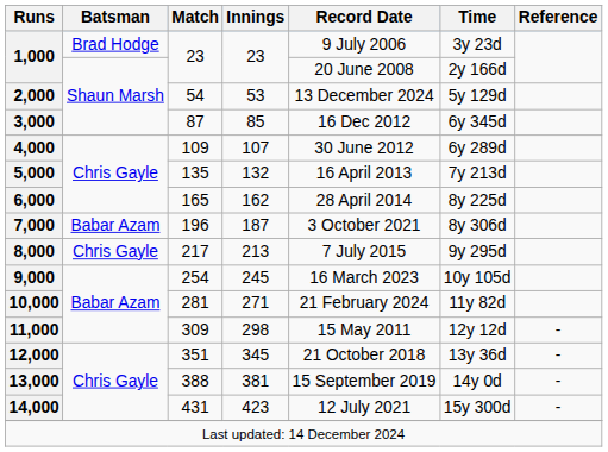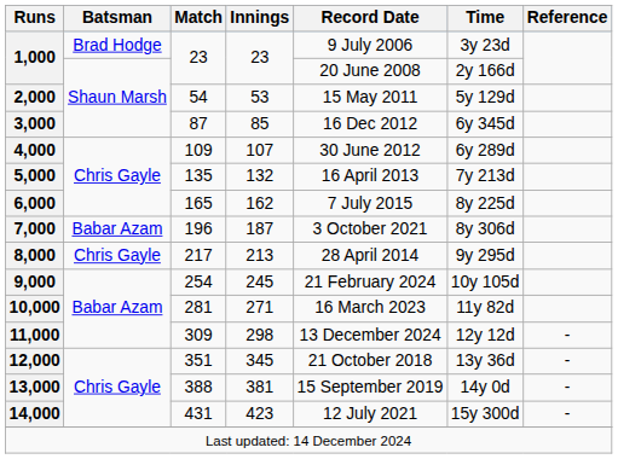 <table class="wikitable plainrowheaders" style="text-align:center;">
 <tr style="background:#9cf;">
 <th scope="col" style="text-align:center;">Runs</th>
 <th scope="col" style="text-align:center;">Batsman</th>
 <th scope="col" style="text-align:center;">Match</th>
 <th scope="col" style="text-align:center;">Innings</th>
 <th scope="col" style="text-align:center;">Record Date</th>
 <th scope="col" style="text-align:center;">Time</th>
 <th scope="col">Reference</th>
 </tr>
 <tr>
 <th scope=row style=text-align:center; rowspan=2>1,000</th>
 <td> <a href='#'>Brad Hodge</a></td>
 <td rowspan=2>23</td>
 <td rowspan=2>23</td>
 <td>9 July 2006</td>
 <td>3y 23d</td>
 <td rowspan=2></td>
 </tr>
 <tr>
 <td rowspan=3> <a href='#'>Shaun Marsh</a></td>
 <td>20 June 2008</td>
 <td>2y 166d</td>
 </tr>
 <tr>
 <th scope=row style=text-align:center;>2,000</th>
 <td>54</td>
 <td>53</td>
-<td>13 December 2024</td>
+<td>15 May 2011</td>
 <td>5y 129d</td>
 <td></td>
 </tr>
 <tr>
 <th scope=row style=text-align:center;>3,000</th>
 <td>87</td>
 <td>85</td>
 <td>16 Dec 2012</td>
 <td>6y 345d</td>
 <td></td>
 </tr>
 <tr>
 <th scope=row style=text-align:center;>4,000</th>
 <td rowspan=3> <a href='#'>Chris Gayle</a></td>
 <td>109</td>
 <td>107</td>
 <td>30 June 2012</td>
 <td>6y 289d</td>
 <td></td>
 </tr>
 <tr>
 <th scope=row style=text-align:center;>5,000</th>
 <td>135</td>
 <td>132</td>
 <td>16 April 2013</td>
 <td>7y 213d</td>
 <td></td>
 </tr>
 <tr>
 <th scope=row style=text-align:center;>6,000</th>
 <td>165</td>
 <td>162</td>
-<td>28 April 2014</td>
+<td>7 July 2015</td>
 <td>8y 225d</td>
 <td></td>
 </tr>
 <tr>
 <th scope=row style=text-align:center;>7,000</th>
 <td> <a href='#'>Babar Azam</a></td>
 <td>196</td>
 <td>187</td>
 <td>3 October 2021</td>
 <td>8y 306d</td>
 <td></td>
 </tr>
 <tr>
 <th scope=row style=text-align:center;>8,000</th>
 <td> <a href='#'>Chris Gayle</a></td>
 <td>217</td>
 <td>213</td>
-<td>7 July 2015</td>
+<td>28 April 2014</td>
 <td>9y 295d</td>
 <td></td>
 </tr>
 <tr>
 <th scope=row style=text-align:center;>9,000</th>
 <td rowspan=3> <a href='#'>Babar Azam</a></td>
 <td>254</td>
 <td>245</td>
-<td>16 March 2023</td>
+<td>21 February 2024</td>
 <td>10y 105d</td>
 <td></td>
 </tr>
 <tr>
 <th scope=row style=text-align:center;>10,000</th>
 <td>281</td>
 <td>271</td>
-<td>21 February 2024</td>
+<td>16 March 2023</td>
 <td>11y 82d</td>
 <td></td>
 </tr>
 <tr>
 <th scope=row style=text-align:center;>11,000</th>
 <td>309</td>
 <td>298</td>
-<td>15 May 2011</td>
+<td>13 December 2024</td>
 <td>12y 12d</td>
 <td>-</td>
 </tr>
 <tr>
 <th scope=row style=text-align:center;>12,000</th>
 <td rowspan=3> <a href='#'>Chris Gayle</a></td>
 <td>351</td>
 <td>345</td>
 <td>21 October 2018</td>
 <td>13y 36d</td>
 <td>-</td>
 </tr>
 <tr>
 <th scope=row style=text-align:center;>13,000</th>
 <td>388</td>
 <td>381</td>
 <td>15 September 2019</td>
 <td>14y 0d</td>
 <td>-</td>
 </tr>
 <tr>
 <th scope=row style=text-align:center;>14,000</th>
 <td>431</td>
 <td>423</td>
 <td>12 July 2021</td>
 <td>15y 300d</td>
 <td>-</td>
 </tr>
 <tr>
 </tr>
 <tr class=sortbottom>
 <td colspan=7><small>Last updated: 14 December 2024</small></td>
 </tr>
 </table>
